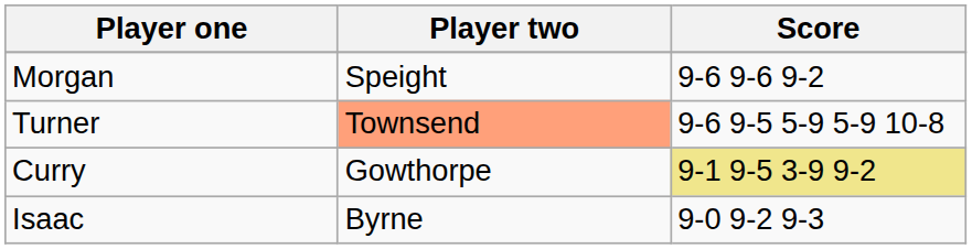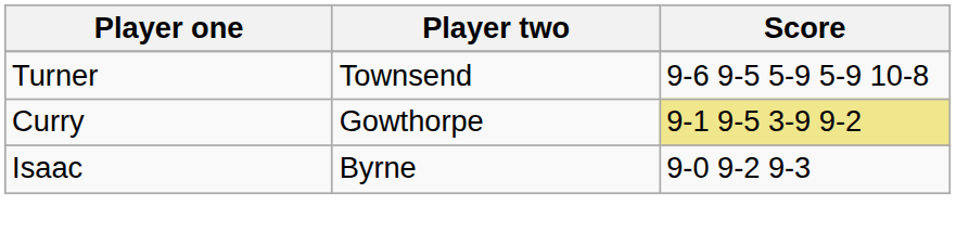 <table class="wikitable">
 <tr>
 <th width=170>Player one</th>
 <th width=170>Player two</th>
 <th width=150>Score</th>
 </tr>
 <tr>
 </tr>
 <tr>
-<td> Morgan</td>
-<td> Speight</td>
-<td>9-6 9-6 9-2</td>
-</tr>
-<tr>
 <td> Turner</td>
-<td style="background: lightsalmon;"> Townsend</td>
+<td> Townsend</td>
 <td>9-6 9-5 5-9 5-9 10-8</td>
 </tr>
 <tr>
 <td> Curry</td>
 <td> Gowthorpe</td>
 <td style="background: khaki;">9-1 9-5 3-9 9-2</td>
 </tr>
 <tr>
 <td> Isaac</td>
 <td> Byrne</td>
 <td>9-0 9-2 9-3</td>
 </tr>
 </table>
